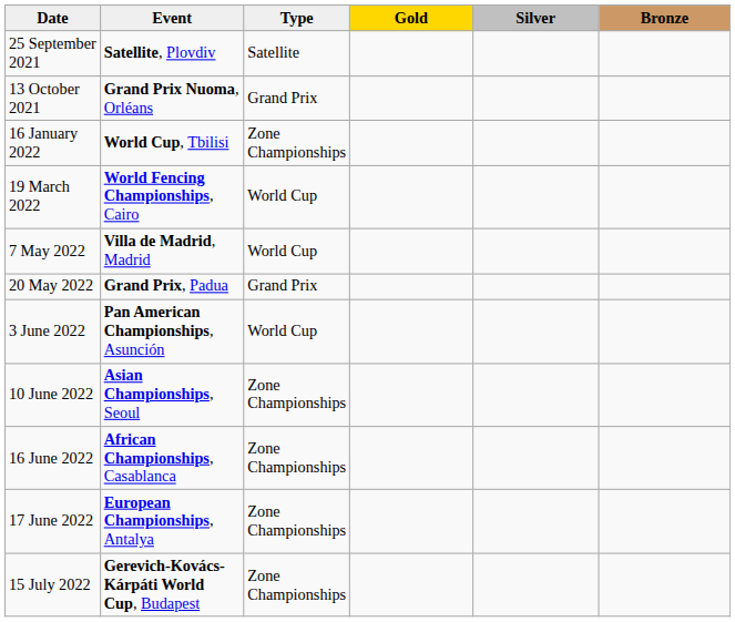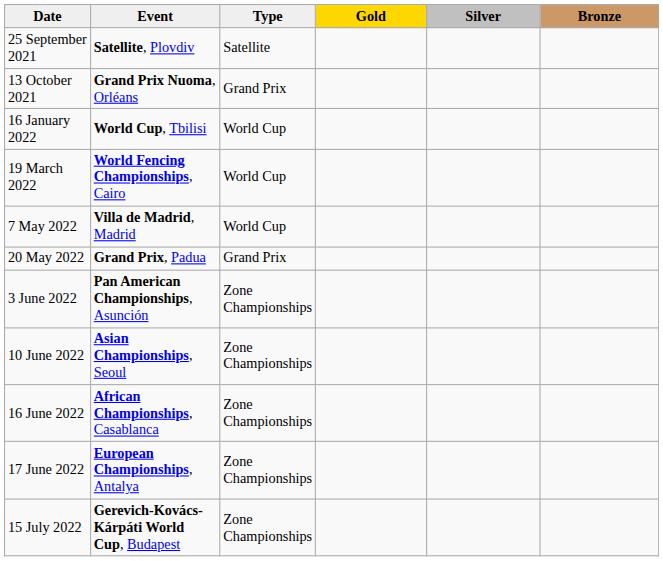 <table class="wikitable sortable" style="font-size: 85%" width="100%">
 <tr align=center>
 <th scope=col style="width:100px; background: #efefef;">Date</th>
 <th scope=col style="width:150px; background: #efefef;">Event</th>
 <th scope=col style="background: #efefef;">Type</th>
 <th scope=col colspan=1 style="width:200px; background: gold;">Gold</th>
 <th scope=col colspan=1 style="width:200px; background: silver;">Silver</th>
 <th scope=col colspan=1 style="width:200px; background: #cc9966;">Bronze</th>
 </tr>
 <tr>
 <td>25 September 2021</td>
 <td><strong>Satellite</strong>, <a href='#'>Plovdiv</a></td>
 <td>Satellite</td>
 <td></td>
 <td></td>
 <td><br></td>
 </tr>
 <tr>
 <td>13 October 2021</td>
 <td><strong>Grand Prix Nuoma</strong>, <a href='#'>Orléans</a></td>
 <td>Grand Prix</td>
 <td></td>
 <td></td>
 <td><br></td>
 </tr>
 <tr>
 <td>16 January 2022</td>
 <td><strong>World Cup</strong>, <a href='#'>Tbilisi</a></td>
-<td>Zone Championships</td>
+<td>World Cup</td>
 <td></td>
 <td></td>
 <td><br></td>
 </tr>
 <tr>
 <td>19 March 2022</td>
 <td><strong><a href='#'>World Fencing Championships</a></strong>, <a href='#'>Cairo</a></td>
 <td>World Cup</td>
 <td></td>
 <td></td>
 <td><br></td>
 </tr>
 <tr>
 <td>7 May 2022</td>
 <td><strong>Villa de Madrid</strong>, <a href='#'>Madrid</a></td>
 <td>World Cup</td>
 <td></td>
 <td></td>
 <td><br></td>
 </tr>
 <tr>
 <td>20 May 2022</td>
 <td><strong>Grand Prix</strong>, <a href='#'>Padua</a></td>
 <td>Grand Prix</td>
 <td></td>
 <td></td>
 <td><br></td>
 </tr>
 <tr>
 <td>3 June 2022</td>
 <td><strong>Pan American Championships</strong>, <a href='#'>Asunción</a></td>
-<td>World Cup</td>
+<td>Zone Championships</td>
 <td></td>
 <td></td>
 <td><br></td>
 </tr>
 <tr>
 <td>10 June 2022</td>
 <td><strong><a href='#'>Asian Championships</a></strong>, <a href='#'>Seoul</a></td>
 <td>Zone Championships</td>
 <td></td>
 <td></td>
 <td><br></td>
 </tr>
 <tr>
 <td>16 June 2022</td>
 <td><strong><a href='#'>African Championships</a></strong>, <a href='#'>Casablanca</a></td>
 <td>Zone Championships</td>
 <td></td>
 <td></td>
 <td><br></td>
 </tr>
 <tr>
 <td>17 June 2022</td>
 <td><strong><a href='#'>European Championships</a></strong>, <a href='#'>Antalya</a></td>
 <td>Zone Championships</td>
 <td></td>
 <td></td>
 <td><br></td>
 </tr>
 <tr>
 <td>15 July 2022</td>
 <td><strong>Gerevich-Kovács-Kárpáti World Cup</strong>, <a href='#'>Budapest</a></td>
 <td>Zone Championships</td>
 <td></td>
 <td></td>
 <td><br></td>
 </tr>
 </table>
